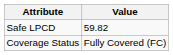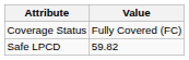 <table class="wikitable">
 <tr>
 <th>Attribute</th>
 <th>Value</th>
 </tr>
 <tr>
+<td>Coverage Status</td>
+<td>Fully Covered (FC)</td>
+</tr>
+<tr>
 <td>Safe LPCD</td>
 <td>59.82</td>
 </tr>
-<tr>
-<td>Coverage Status</td>
-<td>Fully Covered (FC)</td>
-</tr>
 </table>
